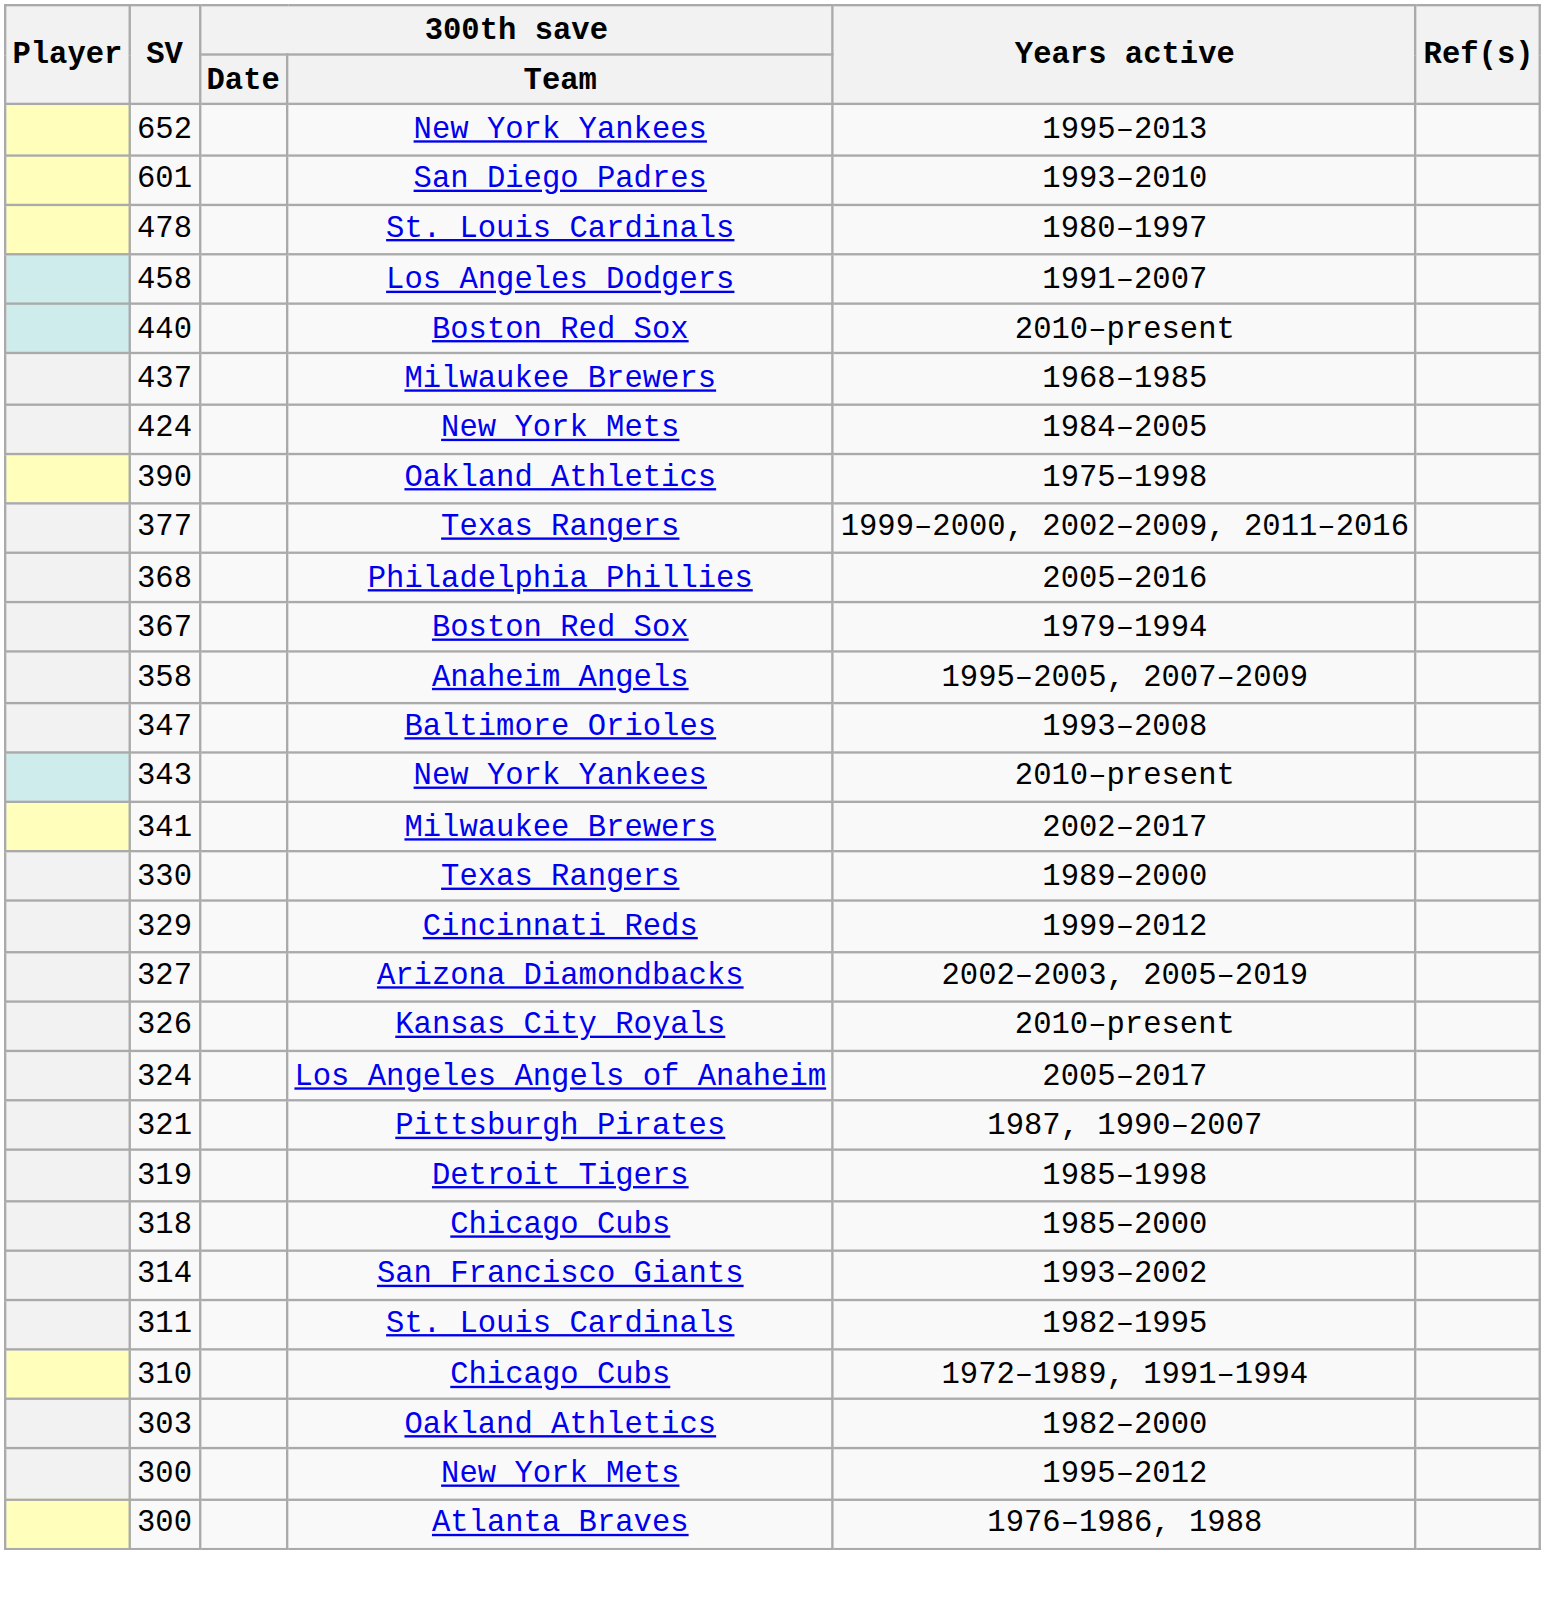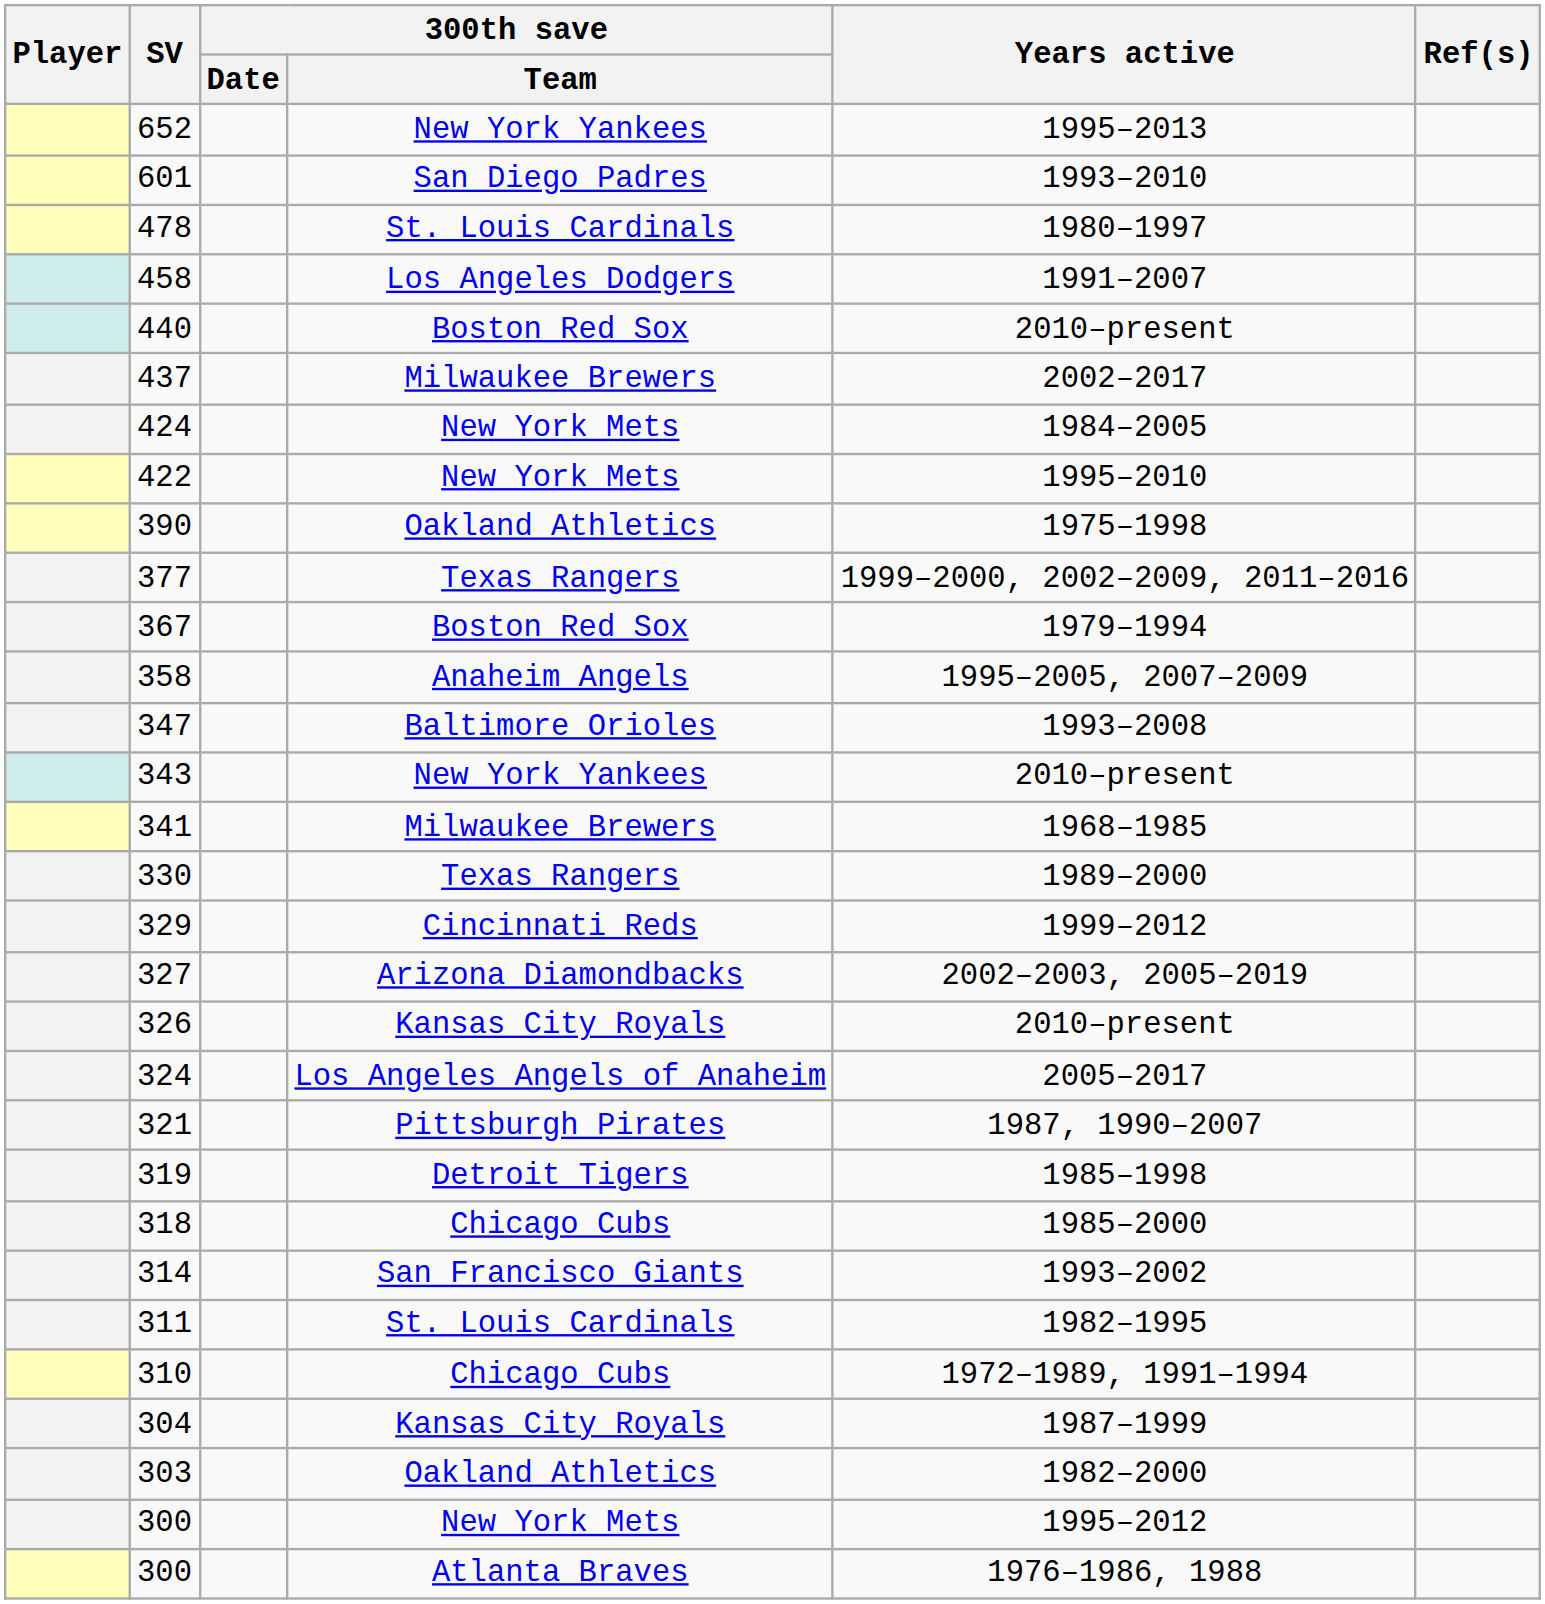 <table class="wikitable sortable plainrowheaders" style="text-align:center;">
 <tr>
 <th scope="col" rowspan=2>Player</th>
 <th scope="col" rowspan=2>SV</th>
 <th scope="col" colspan=2>300th save</th>
 <th scope="col" rowspan=2>Years active</th>
 <th scope="col" class="unsortable" rowspan=2>Ref(s)</th>
 </tr>
 <tr>
 <th scope="col">Date</th>
 <th scope="col">Team</th>
 </tr>
 <tr>
 <th scope="row" style="background:#ffffbb;"></th>
 <td>652</td>
 <td></td>
 <td><a href='#'>New York Yankees</a></td>
 <td>1995–2013</td>
 <td></td>
 </tr>
 <tr>
 <th scope="row" style="background:#ffffbb;"></th>
 <td>601</td>
 <td></td>
 <td><a href='#'>San Diego Padres</a></td>
 <td>1993–2010</td>
 <td></td>
 </tr>
 <tr>
 <th scope="row" style="background:#ffffbb;"></th>
 <td>478</td>
 <td></td>
 <td><a href='#'>St. Louis Cardinals</a></td>
 <td>1980–1997</td>
 <td></td>
 </tr>
 <tr>
 <th scope="row" style="background:#cfecec;"></th>
 <td>458</td>
 <td></td>
 <td><a href='#'>Los Angeles Dodgers</a></td>
 <td>1991–2007</td>
 <td></td>
 </tr>
 <tr>
 <th scope="row" style="background:#cfecec;"></th>
 <td>440</td>
 <td></td>
 <td><a href='#'>Boston Red Sox</a></td>
 <td>2010–present</td>
 <td></td>
 </tr>
 <tr>
 <th scope="row"></th>
 <td>437</td>
 <td></td>
 <td><a href='#'>Milwaukee Brewers</a></td>
-<td>1968–1985</td>
+<td>2002–2017</td>
 <td></td>
 </tr>
 <tr>
 <th scope="row"></th>
 <td>424</td>
 <td></td>
 <td><a href='#'>New York Mets</a></td>
 <td>1984–2005</td>
+<td></td>
+</tr>
+<tr>
+<th scope="row" style="background:#ffffbb;"></th>
+<td>422</td>
+<td></td>
+<td><a href='#'>New York Mets</a></td>
+<td>1995–2010</td>
 <td></td>
 </tr>
 <tr>
 <th scope="row" style="background:#ffffbb;"></th>
 <td>390</td>
 <td></td>
 <td><a href='#'>Oakland Athletics</a></td>
 <td>1975–1998</td>
 <td></td>
 </tr>
 <tr>
 <th scope="row"></th>
 <td>377</td>
 <td></td>
 <td><a href='#'>Texas Rangers</a></td>
 <td>1999–2000, 2002–2009, 2011–2016</td>
-<td></td>
-</tr>
-<tr>
-<th scope="row"></th>
-<td>368</td>
-<td></td>
-<td><a href='#'>Philadelphia Phillies</a></td>
-<td>2005–2016</td>
 <td></td>
 </tr>
 <tr>
 <th scope="row"></th>
 <td>367</td>
 <td></td>
 <td><a href='#'>Boston Red Sox</a></td>
 <td>1979–1994</td>
 <td></td>
 </tr>
 <tr>
 <th scope="row"></th>
 <td>358</td>
 <td></td>
 <td><a href='#'>Anaheim Angels</a></td>
 <td>1995–2005, 2007–2009</td>
 <td></td>
 </tr>
 <tr>
 <th scope="row"></th>
 <td>347</td>
 <td></td>
 <td><a href='#'>Baltimore Orioles</a></td>
 <td>1993–2008</td>
 <td></td>
 </tr>
 <tr>
 <th scope="row" style="background:#cfecec;"></th>
 <td>343</td>
 <td></td>
 <td><a href='#'>New York Yankees</a></td>
 <td>2010–present</td>
 <td></td>
 </tr>
 <tr>
 <th scope="row" style="background:#ffffbb;"></th>
 <td>341</td>
 <td></td>
 <td><a href='#'>Milwaukee Brewers</a></td>
-<td>2002–2017</td>
+<td>1968–1985</td>
 <td></td>
 </tr>
 <tr>
 <th scope="row"></th>
 <td>330</td>
 <td></td>
 <td><a href='#'>Texas Rangers</a></td>
 <td>1989–2000</td>
 <td></td>
 </tr>
 <tr>
 <th scope="row"></th>
 <td>329</td>
 <td></td>
 <td><a href='#'>Cincinnati Reds</a></td>
 <td>1999–2012</td>
 <td></td>
 </tr>
 <tr>
 <th scope="row"></th>
 <td>327</td>
 <td></td>
 <td><a href='#'>Arizona Diamondbacks</a></td>
 <td>2002–2003, 2005–2019</td>
 <td></td>
 </tr>
 <tr>
 <th scope="row"></th>
 <td>326</td>
 <td></td>
 <td><a href='#'>Kansas City Royals</a></td>
 <td>2010–present</td>
 <td></td>
 </tr>
 <tr>
 <th scope="row"></th>
 <td>324</td>
 <td></td>
 <td><a href='#'>Los Angeles Angels of Anaheim</a></td>
 <td>2005–2017</td>
 <td></td>
 </tr>
 <tr>
 <th scope="row"></th>
 <td>321</td>
 <td></td>
 <td><a href='#'>Pittsburgh Pirates</a></td>
 <td>1987, 1990–2007</td>
 <td></td>
 </tr>
 <tr>
 <th scope="row"></th>
 <td>319</td>
 <td></td>
 <td><a href='#'>Detroit Tigers</a></td>
 <td>1985–1998</td>
 <td></td>
 </tr>
 <tr>
 <th scope="row"></th>
 <td>318</td>
 <td></td>
 <td><a href='#'>Chicago Cubs</a></td>
 <td>1985–2000</td>
 <td></td>
 </tr>
 <tr>
 <th scope="row"></th>
 <td>314</td>
 <td></td>
 <td><a href='#'>San Francisco Giants</a></td>
 <td>1993–2002</td>
 <td></td>
 </tr>
 <tr>
 <th scope="row"></th>
 <td>311</td>
 <td></td>
 <td><a href='#'>St. Louis Cardinals</a></td>
 <td>1982–1995</td>
 <td></td>
 </tr>
 <tr>
 <th scope="row" style="background:#ffffbb;"></th>
 <td>310</td>
 <td></td>
 <td><a href='#'>Chicago Cubs</a></td>
 <td>1972–1989, 1991–1994</td>
 <td></td>
 </tr>
 <tr>
 <th scope="row"></th>
+<td>304</td>
+<td></td>
+<td><a href='#'>Kansas City Royals</a></td>
+<td>1987–1999</td>
+<td></td>
+</tr>
+<tr>
+<th scope="row"></th>
 <td>303</td>
 <td></td>
 <td><a href='#'>Oakland Athletics</a></td>
 <td>1982–2000</td>
 <td></td>
 </tr>
 <tr>
 <th scope="row"></th>
 <td>300</td>
 <td></td>
 <td><a href='#'>New York Mets</a></td>
 <td>1995–2012</td>
 <td></td>
 </tr>
 <tr>
 <th scope="row" style="background:#ffffbb;"></th>
 <td>300</td>
 <td></td>
 <td><a href='#'>Atlanta Braves</a></td>
 <td>1976–1986, 1988</td>
 <td></td>
 </tr>
 </table>
